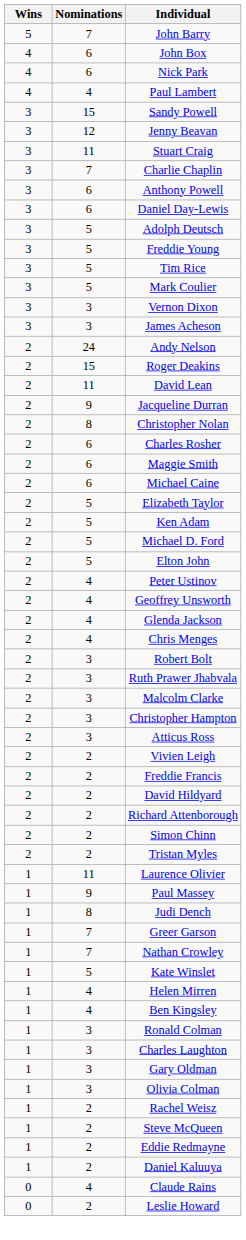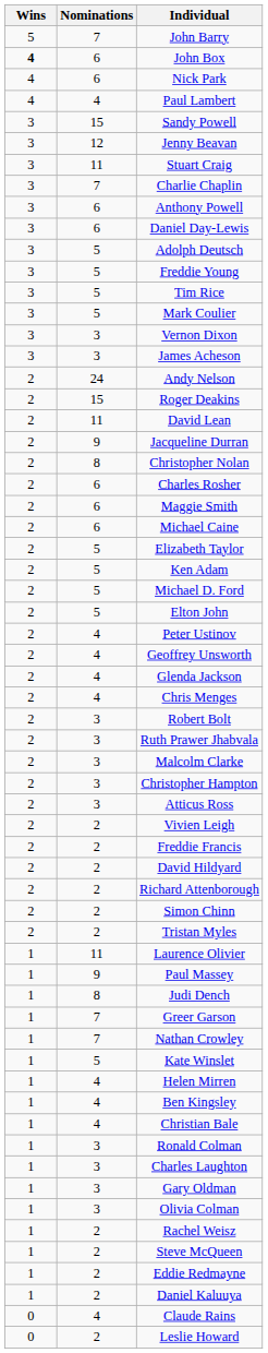 <table class="wikitable" style="text-align:center;">
 <tr>
 <th scope="col" width="55">Wins</th>
 <th scope="col" width="55">Nominations</th>
 <th scope="col" align="center">Individual</th>
 </tr>
 <tr>
 <td>5</td>
 <td>7</td>
 <td><a href='#'>John Barry</a></td>
 </tr>
 <tr>
-<td>4</td>
+<td><strong>4</strong></td>
 <td>6</td>
 <td><a href='#'>John Box</a></td>
 </tr>
 <tr>
 <td>4</td>
 <td>6</td>
 <td><a href='#'>Nick Park</a></td>
 </tr>
 <tr>
 <td>4</td>
 <td>4</td>
 <td><a href='#'>Paul Lambert</a></td>
 </tr>
 <tr>
 <td>3</td>
 <td>15</td>
 <td><a href='#'>Sandy Powell</a></td>
 </tr>
 <tr>
 <td>3</td>
 <td>12</td>
 <td><a href='#'>Jenny Beavan</a></td>
 </tr>
 <tr>
 <td>3</td>
 <td>11</td>
 <td><a href='#'>Stuart Craig</a></td>
 </tr>
 <tr>
 <td>3</td>
 <td>7</td>
 <td><a href='#'>Charlie Chaplin</a></td>
 </tr>
 <tr>
 <td>3</td>
 <td>6</td>
 <td><a href='#'>Anthony Powell</a></td>
 </tr>
 <tr>
 <td>3</td>
 <td>6</td>
 <td><a href='#'>Daniel Day-Lewis</a></td>
 </tr>
 <tr>
 <td>3</td>
 <td>5</td>
 <td><a href='#'>Adolph Deutsch</a></td>
 </tr>
 <tr>
 <td>3</td>
 <td>5</td>
 <td><a href='#'>Freddie Young</a></td>
 </tr>
 <tr>
 <td>3</td>
 <td>5</td>
 <td><a href='#'>Tim Rice</a></td>
 </tr>
 <tr>
 <td>3</td>
 <td>5</td>
 <td><a href='#'>Mark Coulier</a></td>
 </tr>
 <tr>
 <td>3</td>
 <td>3</td>
 <td><a href='#'>Vernon Dixon</a></td>
 </tr>
 <tr>
 <td>3</td>
 <td>3</td>
 <td><a href='#'>James Acheson</a></td>
 </tr>
 <tr>
 <td>2</td>
 <td>24</td>
 <td><a href='#'>Andy Nelson</a></td>
 </tr>
 <tr>
 <td>2</td>
 <td>15</td>
 <td><a href='#'>Roger Deakins</a></td>
 </tr>
 <tr>
 <td>2</td>
 <td>11</td>
 <td><a href='#'>David Lean</a></td>
 </tr>
 <tr>
 <td>2</td>
 <td>9</td>
 <td><a href='#'>Jacqueline Durran</a></td>
 </tr>
 <tr>
 <td>2</td>
 <td>8</td>
 <td><a href='#'>Christopher Nolan</a></td>
 </tr>
 <tr>
 <td>2</td>
 <td>6</td>
 <td><a href='#'>Charles Rosher</a></td>
 </tr>
 <tr>
 <td>2</td>
 <td>6</td>
 <td><a href='#'>Maggie Smith</a></td>
 </tr>
 <tr>
 <td>2</td>
 <td>6</td>
 <td><a href='#'>Michael Caine</a></td>
 </tr>
 <tr>
 <td>2</td>
 <td>5</td>
 <td><a href='#'>Elizabeth Taylor</a></td>
 </tr>
 <tr>
 <td>2</td>
 <td>5</td>
 <td><a href='#'>Ken Adam</a></td>
 </tr>
 <tr>
 <td>2</td>
 <td>5</td>
 <td><a href='#'>Michael D. Ford</a></td>
 </tr>
 <tr>
 <td>2</td>
 <td>5</td>
 <td><a href='#'>Elton John</a></td>
 </tr>
 <tr>
 <td>2</td>
 <td>4</td>
 <td><a href='#'>Peter Ustinov</a></td>
 </tr>
 <tr>
 <td>2</td>
 <td>4</td>
 <td><a href='#'>Geoffrey Unsworth</a></td>
 </tr>
 <tr>
 <td>2</td>
 <td>4</td>
 <td><a href='#'>Glenda Jackson</a></td>
 </tr>
 <tr>
 <td>2</td>
 <td>4</td>
 <td><a href='#'>Chris Menges</a></td>
 </tr>
 <tr>
 <td>2</td>
 <td>3</td>
 <td><a href='#'>Robert Bolt</a></td>
 </tr>
 <tr>
 <td>2</td>
 <td>3</td>
 <td><a href='#'>Ruth Prawer Jhabvala</a></td>
 </tr>
 <tr>
 <td>2</td>
 <td>3</td>
 <td><a href='#'>Malcolm Clarke</a></td>
 </tr>
 <tr>
 <td>2</td>
 <td>3</td>
 <td><a href='#'>Christopher Hampton</a></td>
 </tr>
 <tr>
 <td>2</td>
 <td>3</td>
 <td><a href='#'>Atticus Ross</a></td>
 </tr>
 <tr>
 <td>2</td>
 <td>2</td>
 <td><a href='#'>Vivien Leigh</a></td>
 </tr>
 <tr>
 <td>2</td>
 <td>2</td>
 <td><a href='#'>Freddie Francis</a></td>
 </tr>
 <tr>
 <td>2</td>
 <td>2</td>
 <td><a href='#'>David Hildyard</a></td>
 </tr>
 <tr>
 <td>2</td>
 <td>2</td>
 <td><a href='#'>Richard Attenborough</a></td>
 </tr>
 <tr>
 <td>2</td>
 <td>2</td>
 <td><a href='#'>Simon Chinn</a></td>
 </tr>
 <tr>
 <td>2</td>
 <td>2</td>
 <td><a href='#'>Tristan Myles</a></td>
 </tr>
 <tr>
 <td>1</td>
 <td>11</td>
 <td><a href='#'>Laurence Olivier</a></td>
 </tr>
 <tr>
 <td>1</td>
 <td>9</td>
 <td><a href='#'>Paul Massey</a></td>
 </tr>
 <tr>
 <td>1</td>
 <td>8</td>
 <td><a href='#'>Judi Dench</a></td>
 </tr>
 <tr>
 <td>1</td>
 <td>7</td>
 <td><a href='#'>Greer Garson</a></td>
 </tr>
 <tr>
 <td>1</td>
 <td>7</td>
 <td><a href='#'>Nathan Crowley</a></td>
 </tr>
 <tr>
 <td>1</td>
 <td>5</td>
 <td><a href='#'>Kate Winslet</a></td>
 </tr>
 <tr>
 <td>1</td>
 <td>4</td>
 <td><a href='#'>Helen Mirren</a></td>
 </tr>
 <tr>
 <td>1</td>
 <td>4</td>
 <td><a href='#'>Ben Kingsley</a></td>
 </tr>
 <tr>
 <td>1</td>
+<td>4</td>
+<td><a href='#'>Christian Bale</a></td>
+</tr>
+<tr>
+<td>1</td>
 <td>3</td>
 <td><a href='#'>Ronald Colman</a></td>
 </tr>
 <tr>
 <td>1</td>
 <td>3</td>
 <td><a href='#'>Charles Laughton</a></td>
 </tr>
 <tr>
 <td>1</td>
 <td>3</td>
 <td><a href='#'>Gary Oldman</a></td>
 </tr>
 <tr>
 <td>1</td>
 <td>3</td>
 <td><a href='#'>Olivia Colman</a></td>
 </tr>
 <tr>
 <td>1</td>
 <td>2</td>
 <td><a href='#'>Rachel Weisz</a></td>
 </tr>
 <tr>
 <td>1</td>
 <td>2</td>
 <td><a href='#'>Steve McQueen</a></td>
 </tr>
 <tr>
 <td>1</td>
 <td>2</td>
 <td><a href='#'>Eddie Redmayne</a></td>
 </tr>
 <tr>
 <td>1</td>
 <td>2</td>
 <td><a href='#'>Daniel Kaluuya</a></td>
 </tr>
 <tr>
 <td>0</td>
 <td>4</td>
 <td><a href='#'>Claude Rains</a></td>
 </tr>
 <tr>
 <td>0</td>
 <td>2</td>
 <td><a href='#'>Leslie Howard</a></td>
 </tr>
 </table>
